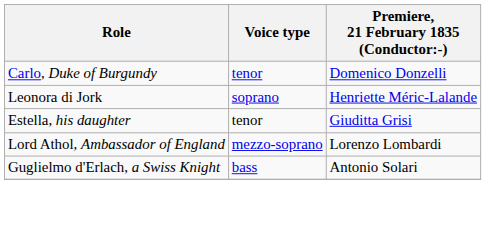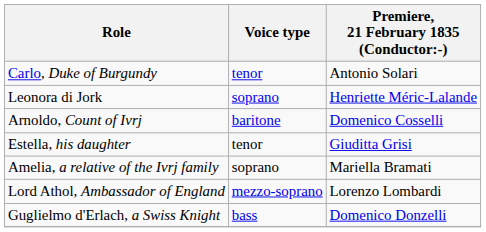 <table class="wikitable" border="1">
 <tr>
 <th bgcolor=ececec>Role</th>
 <th bgcolor=ececec>Voice type</th>
 <th bgcolor=ececec>Premiere,<br>21 February 1835<br>(Conductor:-)</th>
 </tr>
 <tr>
 <td><a href='#'>Carlo</a>, <em>Duke of Burgundy</em></td>
 <td><a href='#'>tenor</a></td>
-<td><a href='#'>Domenico Donzelli</a></td>
+<td>Antonio Solari</td>
 </tr>
 <tr>
 <td>Leonora di Jork</td>
 <td><a href='#'>soprano</a></td>
 <td><a href='#'>Henriette Méric-Lalande</a></td>
 </tr>
 <tr>
+<td>Arnoldo, <em>Count of Ivrj</em></td>
+<td><a href='#'>baritone</a></td>
+<td><a href='#'>Domenico Cosselli</a></td>
+</tr>
+<tr>
 <td>Estella, <em>his daughter</em></td>
 <td>tenor</td>
 <td><a href='#'>Giuditta Grisi</a></td>
+</tr>
+<tr>
+<td>Amelia, <em>a relative of the Ivrj family</em></td>
+<td>soprano</td>
+<td>Mariella Bramati</td>
 </tr>
 <tr>
 <td>Lord Athol, <em>Ambassador of England</em></td>
 <td><a href='#'>mezzo-soprano</a></td>
 <td>Lorenzo Lombardi</td>
 </tr>
 <tr>
 <td>Guglielmo d'Erlach, <em>a Swiss Knight</em></td>
 <td><a href='#'>bass</a></td>
-<td>Antonio Solari</td>
+<td><a href='#'>Domenico Donzelli</a></td>
 </tr>
 <tr>
 </tr>
 </table>
